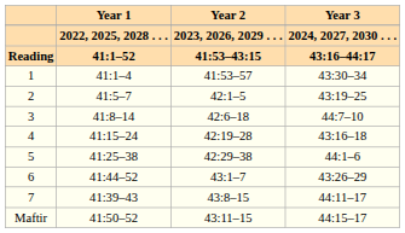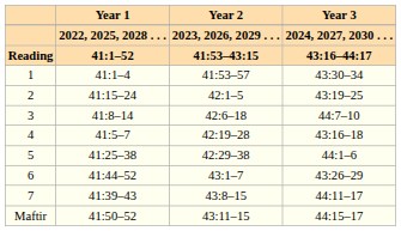 <table class="wikitable" style="background:Ivory; text-align:center">
 <tr>
 <th style="background:Navajowhite;"></th>
 <th style="background:Navajowhite;">Year 1</th>
 <th style="background:Navajowhite;">Year 2</th>
 <th style="background:Navajowhite;">Year 3</th>
 </tr>
 <tr>
 </tr>
 <tr>
 <th style="background:Navajowhite;"></th>
 <th style="background:Navajowhite;">2022, 2025, 2028 . . .</th>
 <th style="background:Navajowhite;">2023, 2026, 2029 . . .</th>
 <th style="background:Navajowhite;">2024, 2027, 2030 . . .</th>
 </tr>
 <tr>
 <th style="background:Navajowhite;">Reading</th>
 <th style="background:Navajowhite;">41:1–52</th>
 <th style="background:Navajowhite;">41:53–43:15</th>
 <th style="background:Navajowhite;">43:16–44:17</th>
 </tr>
 <tr>
 <td>1</td>
 <td>41:1–4</td>
 <td>41:53–57</td>
 <td>43:30–34</td>
 </tr>
 <tr>
 <td>2</td>
-<td>41:5–7</td>
+<td>41:15–24</td>
 <td>42:1–5</td>
 <td>43:19–25</td>
 </tr>
 <tr>
 <td>3</td>
 <td>41:8–14</td>
 <td>42:6–18</td>
 <td>44:7–10</td>
 </tr>
 <tr>
 <td>4</td>
-<td>41:15–24</td>
+<td>41:5–7</td>
 <td>42:19–28</td>
 <td>43:16–18</td>
 </tr>
 <tr>
 <td>5</td>
 <td>41:25–38</td>
 <td>42:29–38</td>
 <td>44:1–6</td>
 </tr>
 <tr>
 <td>6</td>
 <td>41:44–52</td>
 <td>43:1–7</td>
 <td>43:26–29</td>
 </tr>
 <tr>
 <td>7</td>
 <td>41:39–43</td>
 <td>43:8–15</td>
 <td>44:11–17</td>
 </tr>
 <tr>
 <td>Maftir</td>
 <td>41:50–52</td>
 <td>43:11–15</td>
 <td>44:15–17</td>
 </tr>
 </table>
